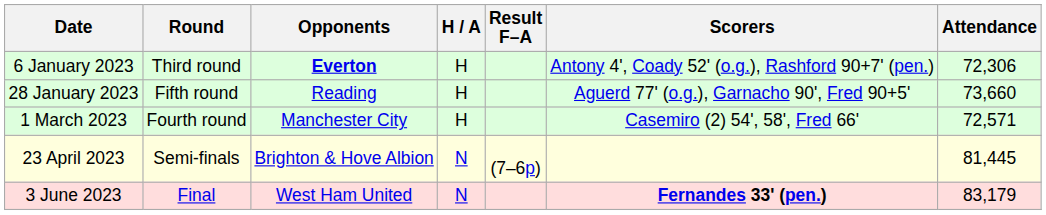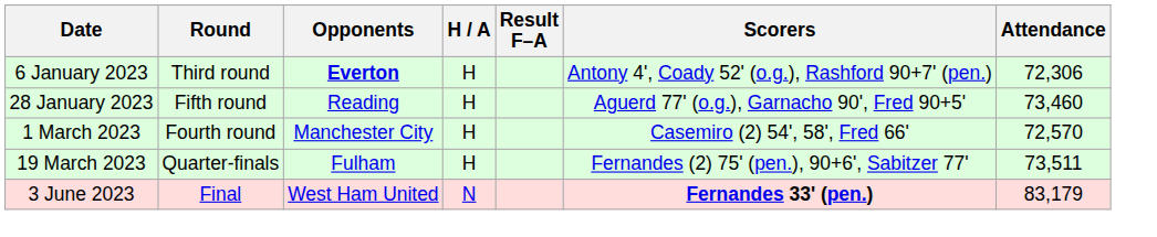 <table class="wikitable" style="text-align:center">
 <tr>
 <th>Date</th>
 <th>Round</th>
 <th>Opponents</th>
 <th>H / A</th>
 <th>Result<br>F–A</th>
 <th>Scorers</th>
 <th>Attendance</th>
 </tr>
 <tr bgcolor="#ddffdd">
 <td>6 January 2023</td>
 <td>Third round</td>
 <td><strong><a href='#'>Everton</a></strong></td>
 <td>H</td>
 <td></td>
 <td><a href='#'>Antony</a> 4', <a href='#'>Coady</a> 52' (<a href='#'>o.g.</a>), <a href='#'>Rashford</a> 90+7' (<a href='#'>pen.</a>)</td>
 <td>72,306</td>
 </tr>
 <tr bgcolor="#ddffdd">
 <td>28 January 2023</td>
 <td>Fifth round</td>
 <td><a href='#'>Reading</a></td>
 <td>H</td>
 <td></td>
 <td><a href='#'>Aguerd</a> 77' (<a href='#'>o.g.</a>), <a href='#'>Garnacho</a> 90', <a href='#'>Fred</a> 90+5'</td>
-<td>73,660</td>
+<td>73,460</td>
 </tr>
 <tr bgcolor="#ddffdd">
 <td>1 March 2023</td>
 <td>Fourth round</td>
 <td><a href='#'>Manchester City</a></td>
 <td>H</td>
 <td></td>
 <td><a href='#'>Casemiro</a> (2) 54', 58', <a href='#'>Fred</a> 66'</td>
-<td>72,571</td>
+<td>72,570</td>
 </tr>
-<tr bgcolor="#ffffdd">
-<td>23 April 2023</td>
-<td>Semi-finals</td>
-<td><a href='#'>Brighton & Hove Albion</a></td>
-<td><a href='#'>N</a></td>
-<td> <br>(7–6<a href='#'>p</a>)</td>
+<tr bgcolor="#ddffdd">
+<td>19 March 2023</td>
+<td>Quarter-finals</td>
+<td><a href='#'>Fulham</a></td>
+<td>H</td>
 <td></td>
-<td>81,445</td>
+<td><a href='#'>Fernandes</a> (2) 75' (<a href='#'>pen.</a>), 90+6', <a href='#'>Sabitzer</a> 77'</td>
+<td>73,511</td>
 </tr>
 <tr bgcolor="#ffdddd">
 <td>3 June 2023</td>
 <td><a href='#'>Final</a></td>
 <td><a href='#'>West Ham United</a></td>
 <td><a href='#'>N</a></td>
 <td></td>
 <td><strong><a href='#'>Fernandes</a> 33' (<a href='#'>pen.</a>)</strong></td>
 <td>83,179</td>
 </tr>
 </table>
